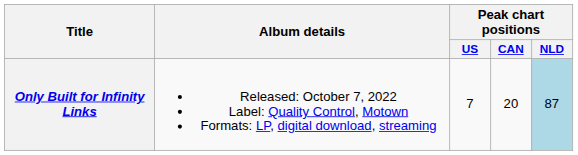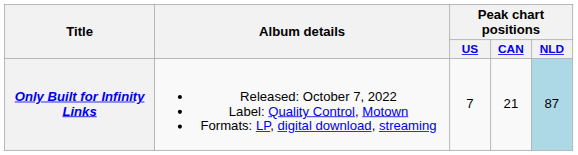 <table class="wikitable plainrowheaders" style="text-align:center;">
 <tr>
 <th scope="col" rowspan="2" style="width:11em;">Title</th>
 <th scope="col" rowspan="2" style="width:22em;">Album details</th>
 <th scope="col" colspan="3">Peak chart positions</th>
 </tr>
 <tr>
 <th scope="col" style="width:3em;font-size:90%;"><a href='#'>US</a><br></th>
 <th scope="col" style="width:3em;font-size:90%;"><a href='#'>CAN</a><br></th>
 <th scope="col" style="width:3em;font-size:90%;"><a href='#'>NLD</a><br></th>
 </tr>
 <tr>
 <th scope="row"><em><a href='#'>Only Built for Infinity Links</a></em><br><span></span></th>
 <td><br><ul><li>Released: October 7, 2022</li><li>Label: <a href='#'>Quality Control</a>, <a href='#'>Motown</a></li><li>Formats: <a href='#'>LP</a>, <a href='#'>digital download</a>, <a href='#'>streaming</a></li></ul></td>
 <td>7</td>
-<td>20</td>
+<td>21</td>
 <td style="background: lightblue;">87</td>
 </tr>
 </table>
